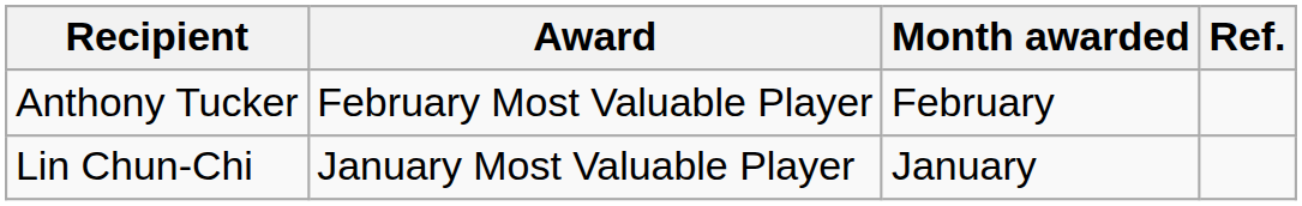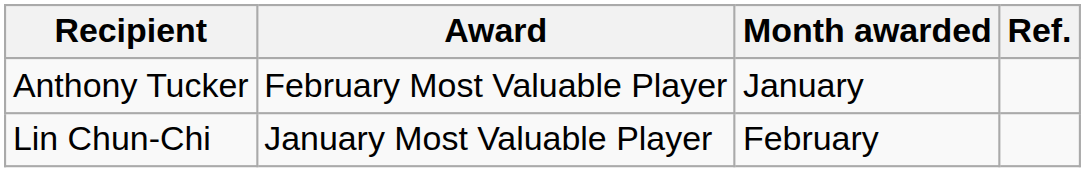 <table class="wikitable">
 <tr>
 <th>Recipient</th>
 <th>Award</th>
 <th>Month awarded</th>
 <th>Ref.</th>
 </tr>
 <tr>
 <td>Anthony Tucker</td>
 <td>February Most Valuable Player</td>
-<td>February</td>
+<td>January</td>
 <td></td>
 </tr>
 <tr>
 <td>Lin Chun-Chi</td>
 <td>January Most Valuable Player</td>
-<td>January</td>
+<td>February</td>
 <td></td>
 </tr>
 </table>
